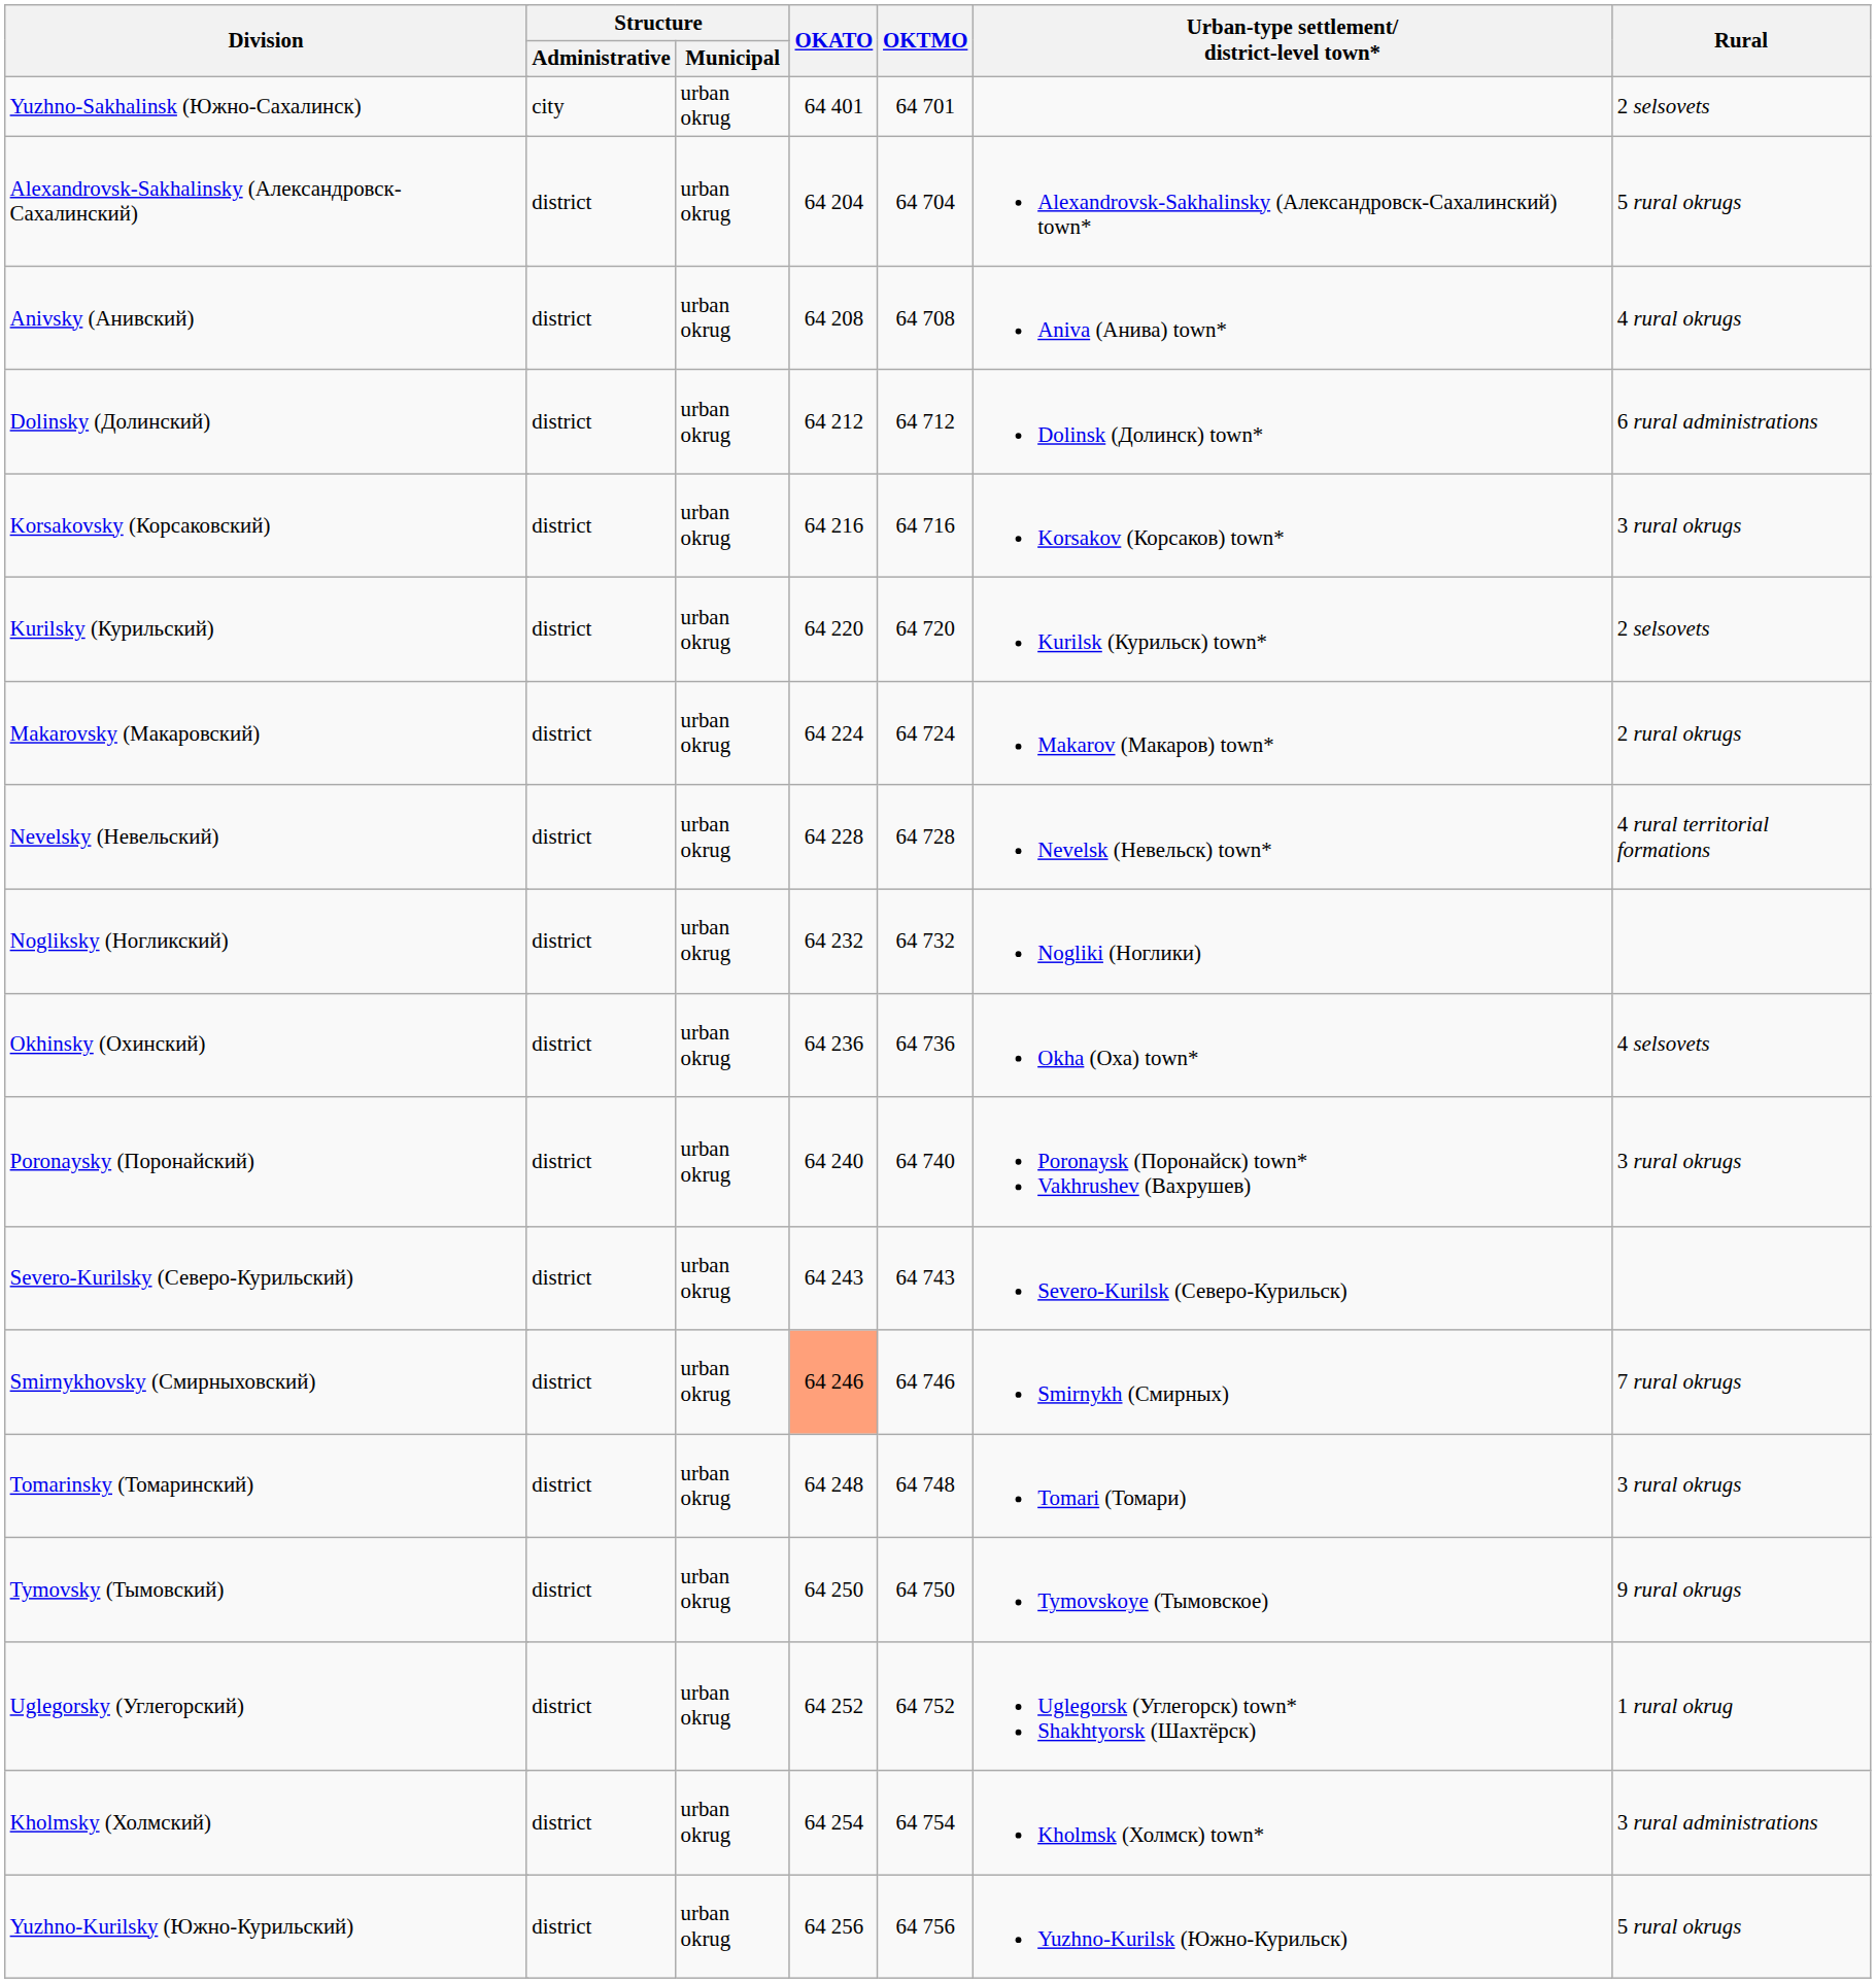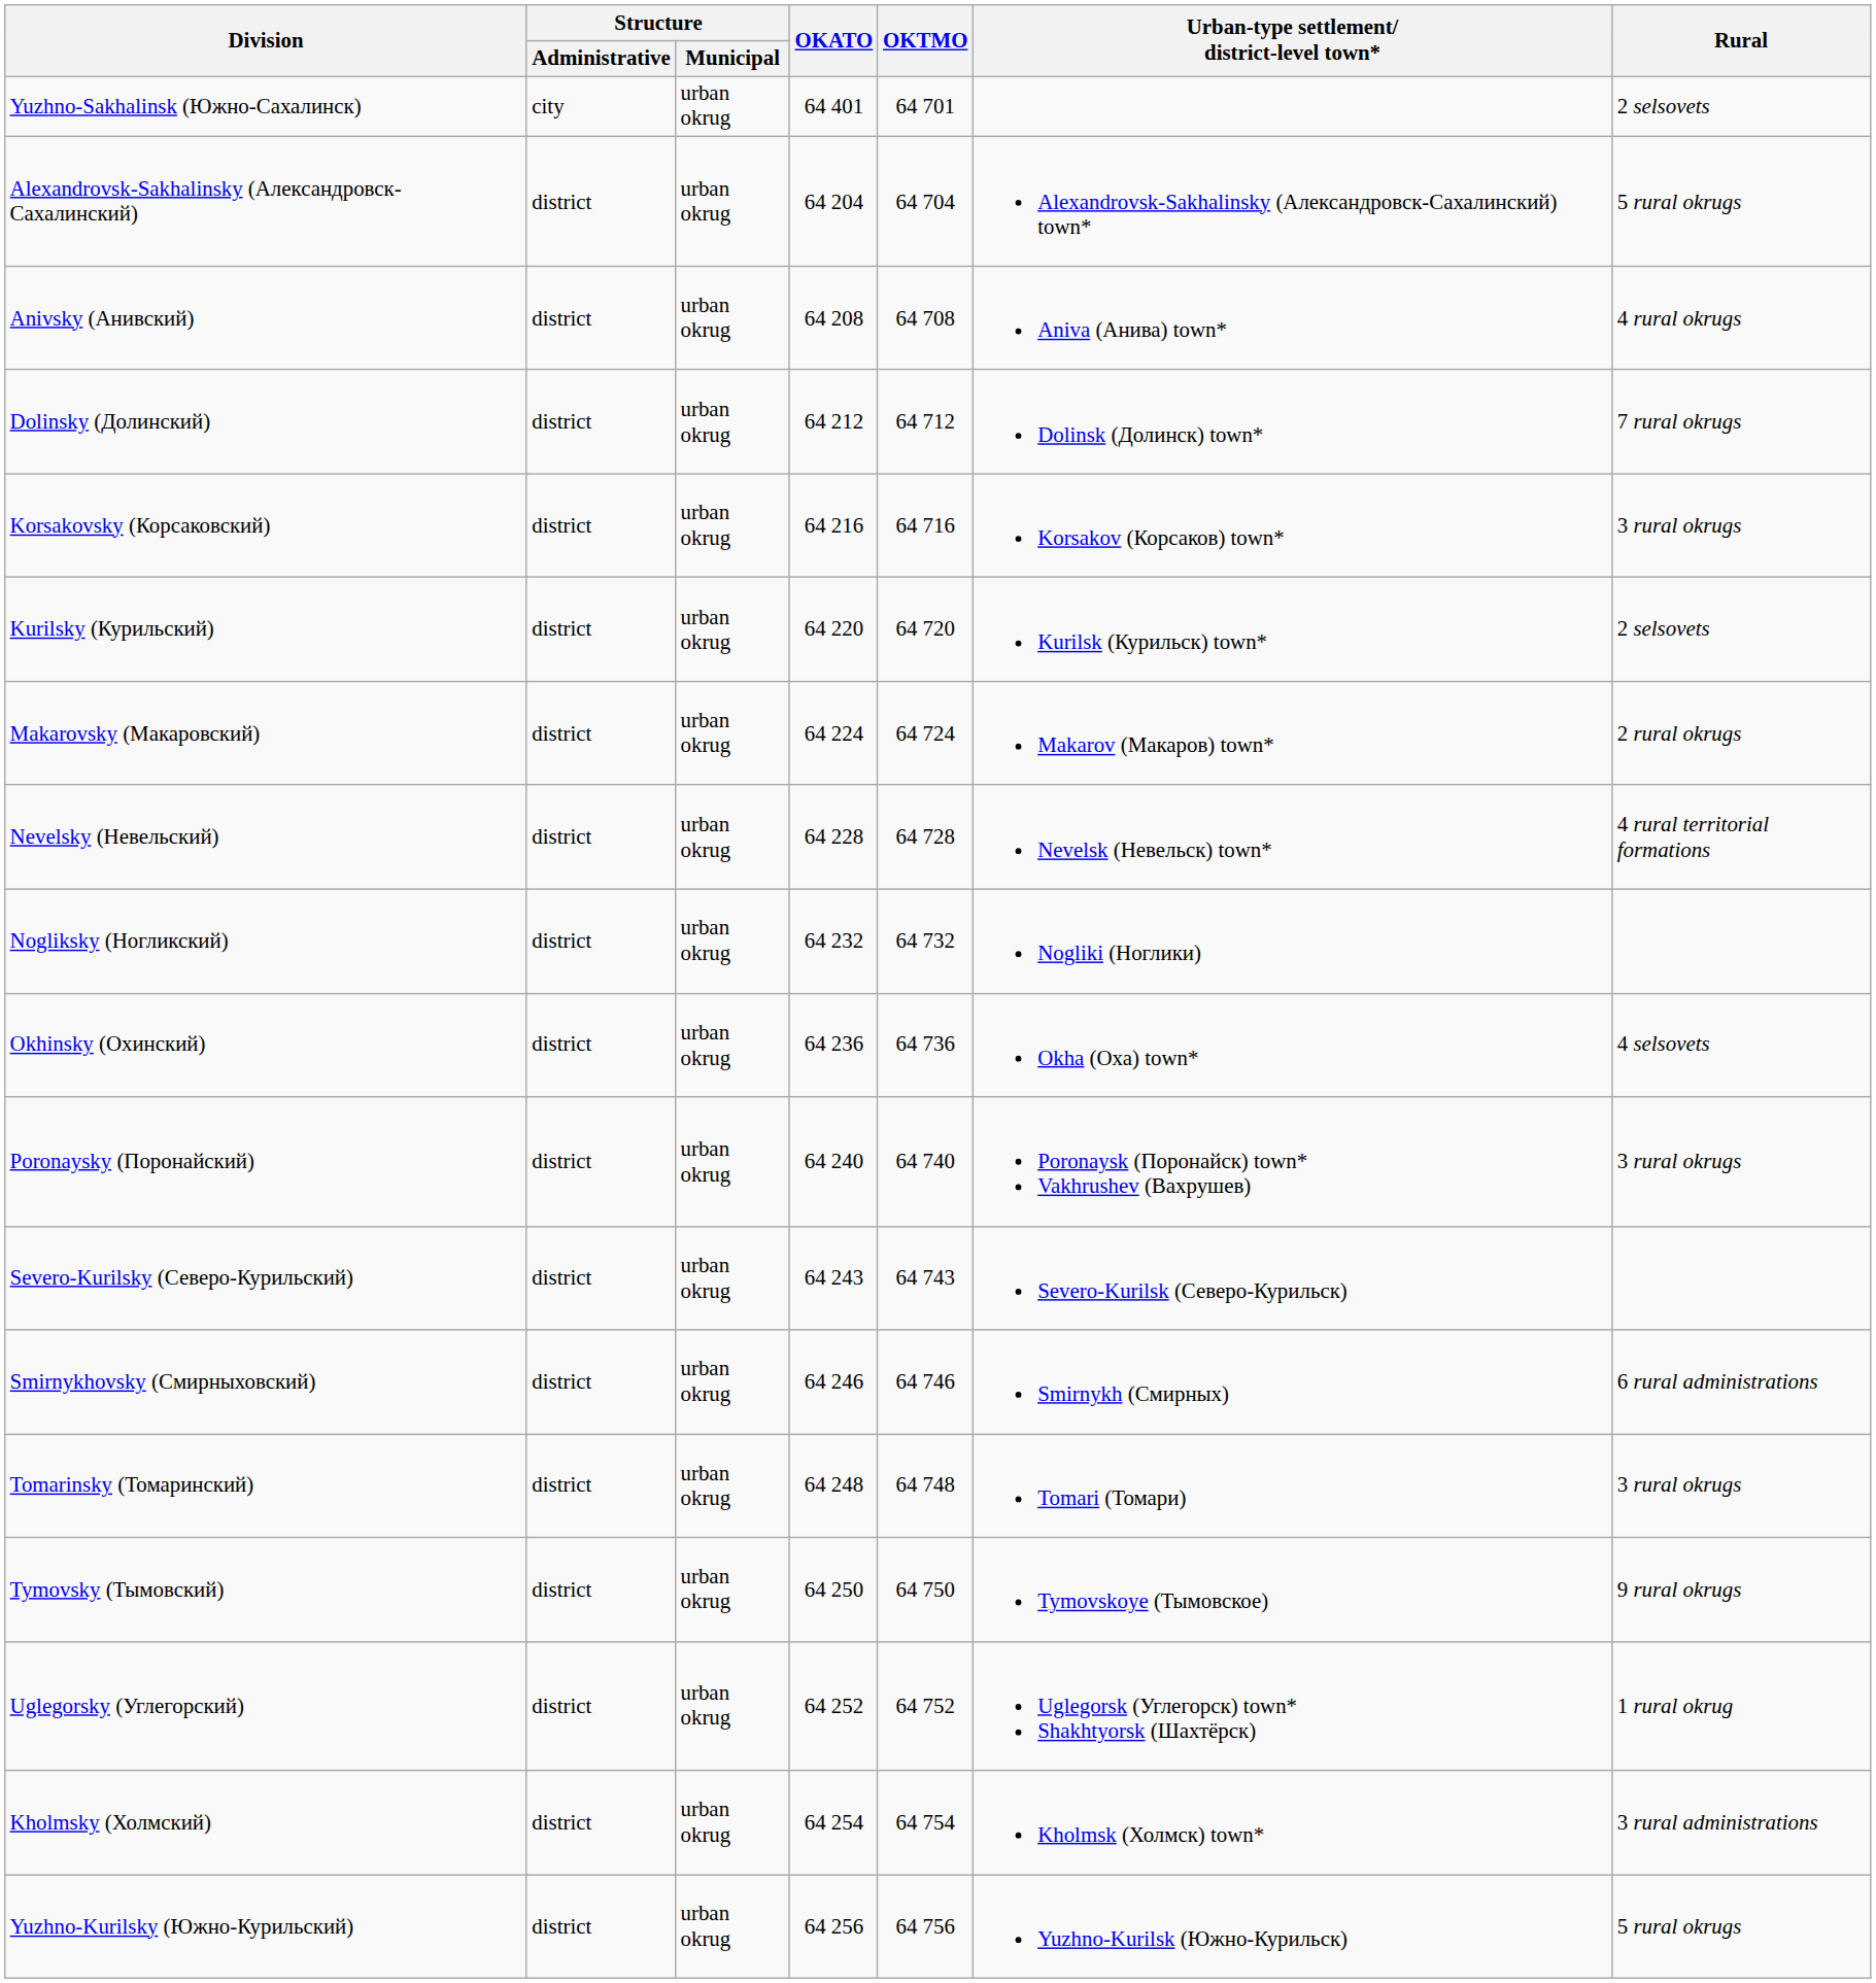 <table class="wikitable" style="padding: 24em 0; border: 1px #aaa solid; border-collapse: collapse; font-size: 90%;">
 <tr>
 <th colspan="2" rowspan="2">Division</th>
 <th colspan="2">Structure</th>
 <th rowspan="2"><a href='#'>OKATO</a></th>
 <th rowspan="2"><a href='#'>OKTMO</a></th>
 <th rowspan="2">Urban-type settlement/<br>district-level town*</th>
 <th rowspan="2">Rural</th>
 </tr>
 <tr>
 <th>Administrative</th>
 <th>Municipal</th>
 </tr>
 <tr>
 <td colspan="2"><a href='#'>Yuzhno-Sakhalinsk</a> (Южно-Сахалинск)</td>
 <td>city</td>
 <td>urban okrug</td>
 <td align="center">64 401</td>
 <td align="center">64 701</td>
 <td></td>
 <td>2 <em>selsovets</em></td>
 </tr>
 <tr>
 <td colspan="2"><a href='#'>Alexandrovsk-Sakhalinsky</a> (Александровск-Сахалинский)</td>
 <td>district</td>
 <td>urban okrug</td>
 <td align="center">64 204</td>
 <td align="center">64 704</td>
 <td><br><ul><li><a href='#'>Alexandrovsk-Sakhalinsky</a> (Александровск-Сахалинский) town*</li></ul></td>
 <td>5 <em>rural okrugs</em></td>
 </tr>
 <tr>
 <td colspan="2"><a href='#'>Anivsky</a> (Анивский)</td>
 <td>district</td>
 <td>urban okrug</td>
 <td align="center">64 208</td>
 <td align="center">64 708</td>
 <td><br><ul><li><a href='#'>Aniva</a> (Анива) town*</li></ul></td>
 <td>4 <em>rural okrugs</em></td>
 </tr>
 <tr>
 <td colspan="2"><a href='#'>Dolinsky</a> (Долинский)</td>
 <td>district</td>
 <td>urban okrug</td>
 <td align="center">64 212</td>
 <td align="center">64 712</td>
 <td><br><ul><li><a href='#'>Dolinsk</a> (Долинск) town*</li></ul></td>
-<td>6 <em>rural administrations</em></td>
+<td>7 <em>rural okrugs</em></td>
 </tr>
 <tr>
 <td colspan="2"><a href='#'>Korsakovsky</a> (Корсаковский)</td>
 <td>district</td>
 <td>urban okrug</td>
 <td align="center">64 216</td>
 <td align="center">64 716</td>
 <td><br><ul><li><a href='#'>Korsakov</a> (Корсаков) town*</li></ul></td>
 <td>3 <em>rural okrugs</em></td>
 </tr>
 <tr>
 <td colspan="2"><a href='#'>Kurilsky</a> (Курильский)</td>
 <td>district</td>
 <td>urban okrug</td>
 <td align="center">64 220</td>
 <td align="center">64 720</td>
 <td><br><ul><li><a href='#'>Kurilsk</a> (Курильск) town*</li></ul></td>
 <td>2 <em>selsovets</em></td>
 </tr>
 <tr>
 <td colspan="2"><a href='#'>Makarovsky</a> (Макаровский)</td>
 <td>district</td>
 <td>urban okrug</td>
 <td align="center">64 224</td>
 <td align="center">64 724</td>
 <td><br><ul><li><a href='#'>Makarov</a> (Макаров) town*</li></ul></td>
 <td>2 <em>rural okrugs</em></td>
 </tr>
 <tr>
 <td colspan="2"><a href='#'>Nevelsky</a> (Невельский)</td>
 <td>district</td>
 <td>urban okrug</td>
 <td align="center">64 228</td>
 <td align="center">64 728</td>
 <td><br><ul><li><a href='#'>Nevelsk</a> (Невельск) town*</li></ul></td>
 <td>4 <em>rural territorial formations</em></td>
 </tr>
 <tr>
 <td colspan="2"><a href='#'>Nogliksky</a> (Ногликский)</td>
 <td>district</td>
 <td>urban okrug</td>
 <td align="center">64 232</td>
 <td align="center">64 732</td>
 <td><br><ul><li><a href='#'>Nogliki</a> (Ноглики)</li></ul></td>
 <td></td>
 </tr>
 <tr>
 <td colspan="2"><a href='#'>Okhinsky</a> (Охинский)</td>
 <td>district</td>
 <td>urban okrug</td>
 <td align="center">64 236</td>
 <td align="center">64 736</td>
 <td><br><ul><li><a href='#'>Okha</a> (Оха) town*</li></ul></td>
 <td>4 <em>selsovets</em></td>
 </tr>
 <tr>
 <td colspan="2"><a href='#'>Poronaysky</a> (Поронайский)</td>
 <td>district</td>
 <td>urban okrug</td>
 <td align="center">64 240</td>
 <td align="center">64 740</td>
 <td><br><ul><li><a href='#'>Poronaysk</a> (Поронайск) town*</li><li><a href='#'>Vakhrushev</a> (Вахрушев)</li></ul></td>
 <td>3 <em>rural okrugs</em></td>
 </tr>
 <tr>
 <td colspan="2"><a href='#'>Severo-Kurilsky</a> (Северо-Курильский)</td>
 <td>district</td>
 <td>urban okrug</td>
 <td align="center">64 243</td>
 <td align="center">64 743</td>
 <td><br><ul><li><a href='#'>Severo-Kurilsk</a> (Северо-Курильск)</li></ul></td>
 <td></td>
 </tr>
 <tr>
 <td colspan="2"><a href='#'>Smirnykhovsky</a> (Смирныховский)</td>
 <td>district</td>
 <td>urban okrug</td>
-<td align="center" style="background: lightsalmon;">64 246</td>
+<td align="center">64 246</td>
 <td align="center">64 746</td>
 <td><br><ul><li><a href='#'>Smirnykh</a> (Смирных)</li></ul></td>
-<td>7 <em>rural okrugs</em></td>
+<td>6 <em>rural administrations</em></td>
 </tr>
 <tr>
 <td colspan="2"><a href='#'>Tomarinsky</a> (Томаринский)</td>
 <td>district</td>
 <td>urban okrug</td>
 <td align="center">64 248</td>
 <td align="center">64 748</td>
 <td><br><ul><li><a href='#'>Tomari</a> (Томари)</li></ul></td>
 <td>3 <em>rural okrugs</em></td>
 </tr>
 <tr>
 <td colspan="2"><a href='#'>Tymovsky</a> (Тымовский)</td>
 <td>district</td>
 <td>urban okrug</td>
 <td align="center">64 250</td>
 <td align="center">64 750</td>
 <td><br><ul><li><a href='#'>Tymovskoye</a> (Тымовское)</li></ul></td>
 <td>9 <em>rural okrugs</em></td>
 </tr>
 <tr>
 <td colspan="2"><a href='#'>Uglegorsky</a> (Углегорский)</td>
 <td>district</td>
 <td>urban okrug</td>
 <td align="center">64 252</td>
 <td align="center">64 752</td>
 <td><br><ul><li><a href='#'>Uglegorsk</a> (Углегорск) town*</li><li><a href='#'>Shakhtyorsk</a> (Шахтёрск)</li></ul></td>
 <td>1 <em>rural okrug</em></td>
 </tr>
 <tr>
 <td colspan="2"><a href='#'>Kholmsky</a> (Холмский)</td>
 <td>district</td>
 <td>urban okrug</td>
 <td align="center">64 254</td>
 <td align="center">64 754</td>
 <td><br><ul><li><a href='#'>Kholmsk</a> (Холмск) town*</li></ul></td>
 <td>3 <em>rural administrations</em></td>
 </tr>
 <tr>
 <td colspan="2"><a href='#'>Yuzhno-Kurilsky</a> (Южно-Курильский)</td>
 <td>district</td>
 <td>urban okrug</td>
 <td align="center">64 256</td>
 <td align="center">64 756</td>
 <td><br><ul><li><a href='#'>Yuzhno-Kurilsk</a> (Южно-Курильск)</li></ul></td>
 <td>5 <em>rural okrugs</em></td>
 </tr>
 </table>
